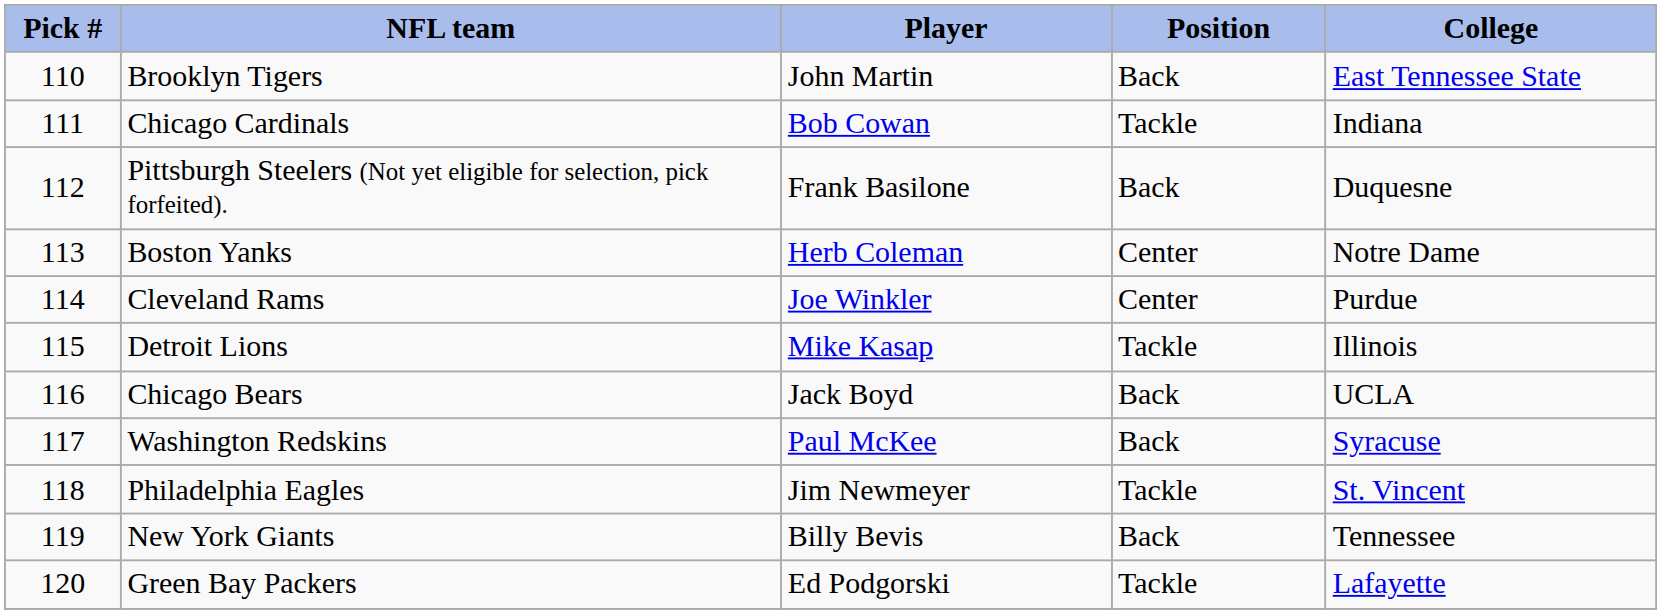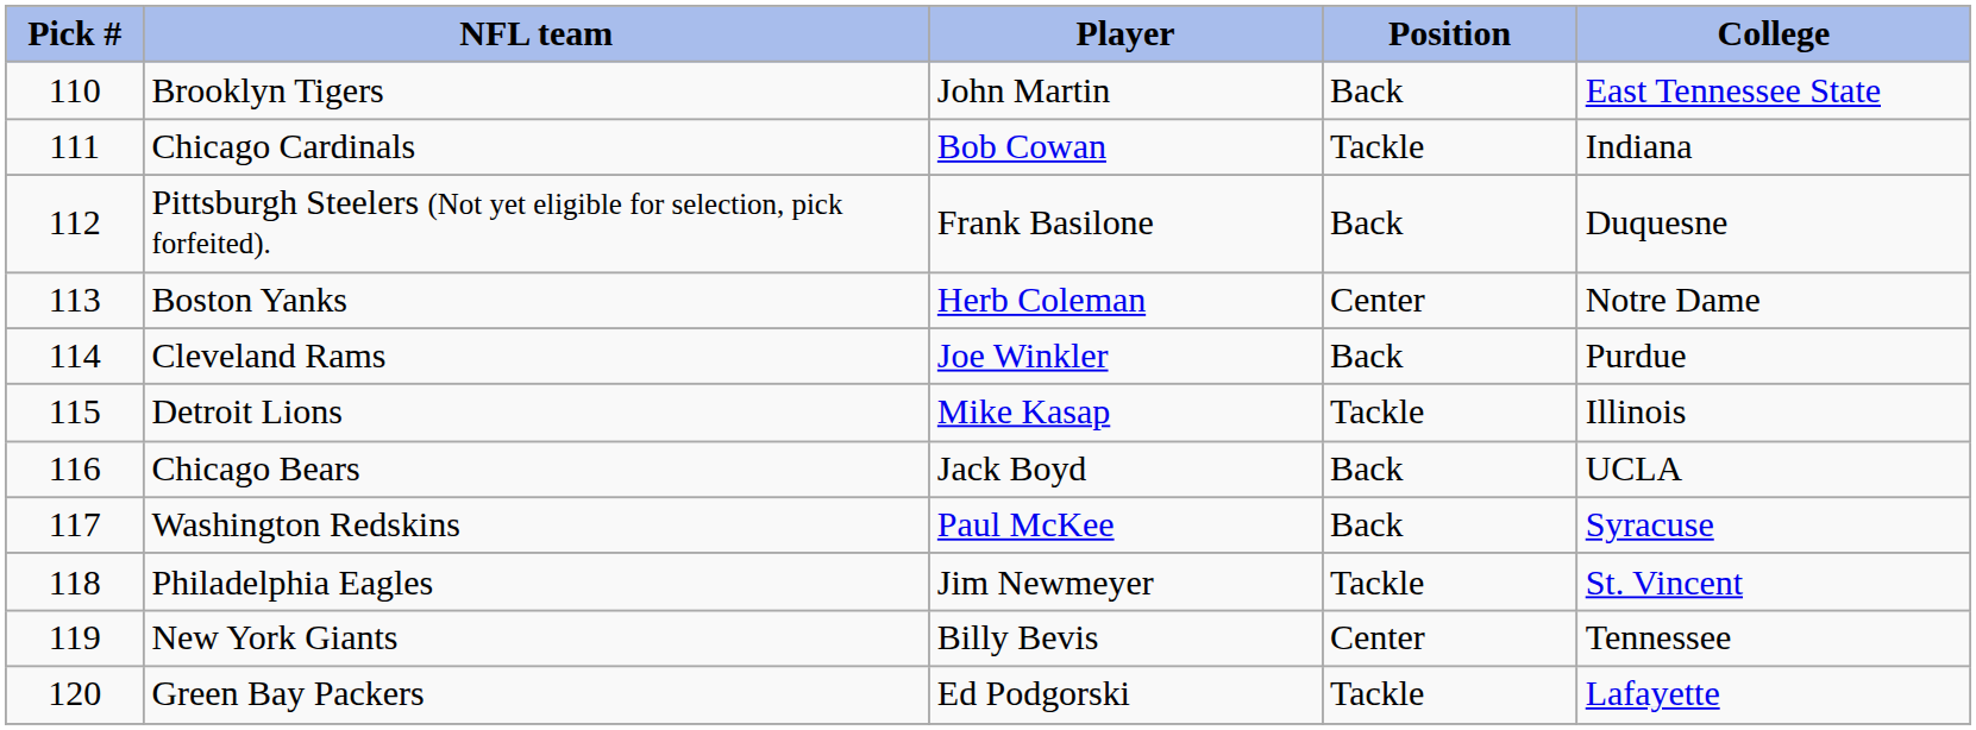 <table class="wikitable sortable sortable" style="width: 100%">
 <tr>
 <th style="background:#A8BDEC;" width=7%>Pick #</th>
 <th width=40% style="background:#A8BDEC;">NFL team</th>
 <th width=20% style="background:#A8BDEC;">Player</th>
 <th width=13% style="background:#A8BDEC;">Position</th>
 <th style="background:#A8BDEC;">College</th>
 </tr>
 <tr>
 <td align=center>110</td>
 <td>Brooklyn Tigers</td>
 <td>John Martin</td>
 <td>Back</td>
 <td><a href='#'>East Tennessee State</a></td>
 </tr>
 <tr>
 <td align=center>111</td>
 <td>Chicago Cardinals</td>
 <td><a href='#'>Bob Cowan</a></td>
 <td>Tackle</td>
 <td>Indiana</td>
 </tr>
 <tr>
 <td align=center>112</td>
 <td>Pittsburgh Steelers <small>(Not yet eligible for selection, pick forfeited).</small></td>
 <td>Frank Basilone</td>
 <td>Back</td>
 <td>Duquesne</td>
 </tr>
 <tr>
 <td align=center>113</td>
 <td>Boston Yanks</td>
 <td><a href='#'>Herb Coleman</a></td>
 <td>Center</td>
 <td>Notre Dame</td>
 </tr>
 <tr>
 <td align=center>114</td>
 <td>Cleveland Rams</td>
 <td><a href='#'>Joe Winkler</a></td>
-<td>Center</td>
+<td>Back</td>
 <td>Purdue</td>
 </tr>
 <tr>
 <td align=center>115</td>
 <td>Detroit Lions</td>
 <td><a href='#'>Mike Kasap</a></td>
 <td>Tackle</td>
 <td>Illinois</td>
 </tr>
 <tr>
 <td align=center>116</td>
 <td>Chicago Bears</td>
 <td>Jack Boyd</td>
 <td>Back</td>
 <td>UCLA</td>
 </tr>
 <tr>
 <td align=center>117</td>
 <td>Washington Redskins</td>
 <td><a href='#'>Paul McKee</a></td>
 <td>Back</td>
 <td><a href='#'>Syracuse</a></td>
 </tr>
 <tr>
 <td align=center>118</td>
 <td>Philadelphia Eagles</td>
 <td>Jim Newmeyer</td>
 <td>Tackle</td>
 <td><a href='#'>St. Vincent</a></td>
 </tr>
 <tr>
 <td align=center>119</td>
 <td>New York Giants</td>
 <td>Billy Bevis</td>
-<td>Back</td>
+<td>Center</td>
 <td>Tennessee</td>
 </tr>
 <tr>
 <td align=center>120</td>
 <td>Green Bay Packers</td>
 <td>Ed Podgorski</td>
 <td>Tackle</td>
 <td><a href='#'>Lafayette</a></td>
 </tr>
 </table>
